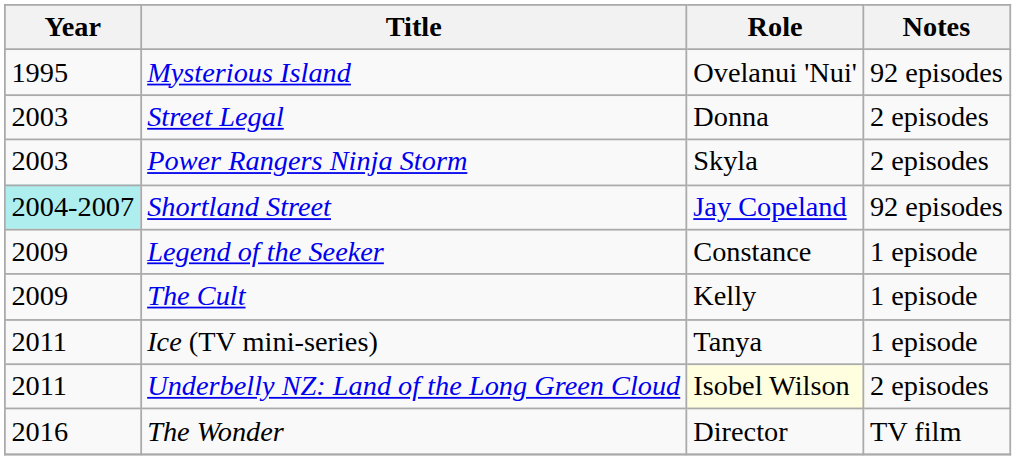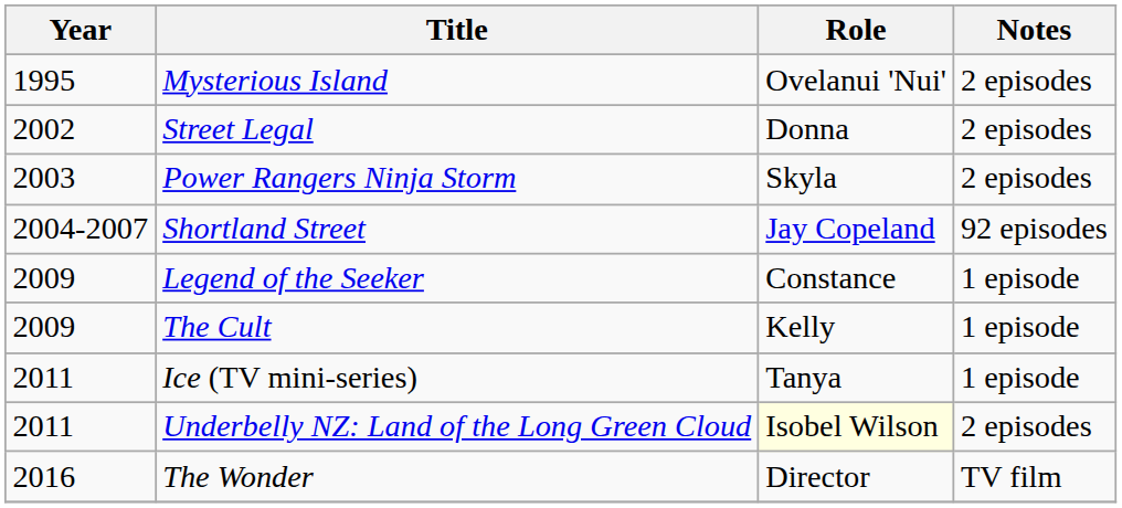 <table class="wikitable sortable">
 <tr>
 <th>Year</th>
 <th>Title</th>
 <th>Role</th>
 <th class="unsortable">Notes</th>
 </tr>
 <tr>
 <td>1995</td>
 <td><em><a href='#'>Mysterious Island</a></em></td>
 <td>Ovelanui 'Nui'</td>
-<td>92 episodes</td>
+<td>2 episodes</td>
 </tr>
 <tr>
-<td>2003</td>
+<td>2002</td>
 <td><em><a href='#'>Street Legal</a></em></td>
 <td>Donna</td>
 <td>2 episodes</td>
 </tr>
 <tr>
 <td>2003</td>
 <td><em><a href='#'>Power Rangers Ninja Storm</a></em></td>
 <td>Skyla</td>
 <td>2 episodes</td>
 </tr>
 <tr>
-<td style="background: paleturquoise;">2004-2007</td>
+<td>2004-2007</td>
 <td><em><a href='#'>Shortland Street</a></em></td>
 <td><a href='#'>Jay Copeland</a></td>
 <td>92 episodes</td>
 </tr>
 <tr>
 <td>2009</td>
 <td><em><a href='#'>Legend of the Seeker</a></em></td>
 <td>Constance</td>
 <td>1 episode</td>
 </tr>
 <tr>
 <td>2009</td>
 <td><em><a href='#'>The Cult</a></em></td>
 <td>Kelly</td>
 <td>1 episode</td>
 </tr>
 <tr>
 <td>2011</td>
 <td><em>Ice</em> (TV mini-series)</td>
 <td>Tanya</td>
 <td>1 episode</td>
 </tr>
 <tr>
 <td>2011</td>
 <td><em><a href='#'>Underbelly NZ: Land of the Long Green Cloud</a></em></td>
 <td style="background: lightyellow;">Isobel Wilson</td>
 <td>2 episodes</td>
 </tr>
 <tr>
 <td>2016</td>
 <td><em>The Wonder</em></td>
 <td>Director</td>
 <td>TV film</td>
 </tr>
 <tr>
 </tr>
 </table>
